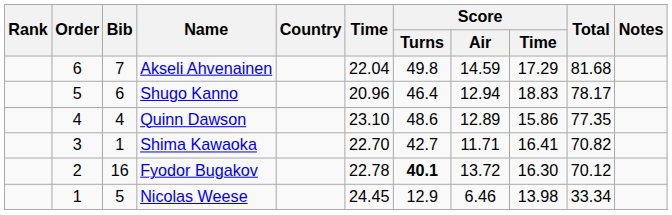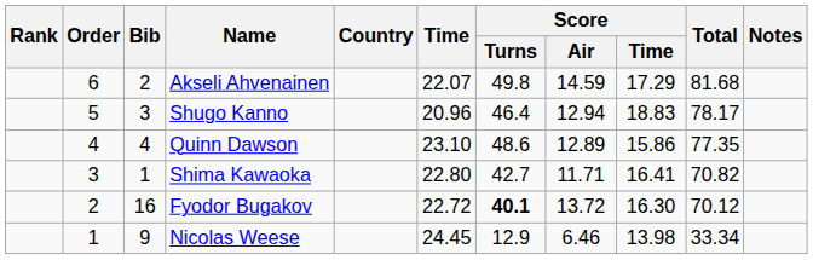 <table class="wikitable sortable" style="text-align:center">
 <tr>
 <th rowspan=2>Rank</th>
 <th rowspan=2>Order</th>
 <th rowspan=2>Bib</th>
 <th rowspan=2>Name</th>
 <th rowspan=2>Country</th>
 <th rowspan=2>Time</th>
 <th colspan=3>Score</th>
 <th rowspan=2>Total</th>
 <th rowspan=2>Notes</th>
 </tr>
 <tr>
 <th width=50>Turns</th>
 <th width=50>Air</th>
 <th width=50>Time</th>
 </tr>
 <tr>
 <td></td>
 <td>6</td>
-<td>7</td>
+<td>2</td>
 <td align=left><a href='#'>Akseli Ahvenainen</a></td>
 <td align=left></td>
-<td>22.04</td>
+<td>22.07</td>
 <td>49.8</td>
 <td>14.59</td>
 <td>17.29</td>
 <td>81.68</td>
 <td></td>
 </tr>
 <tr>
 <td></td>
 <td>5</td>
-<td>6</td>
+<td>3</td>
 <td align=left><a href='#'>Shugo Kanno</a></td>
 <td align=left></td>
 <td>20.96</td>
 <td>46.4</td>
 <td>12.94</td>
 <td>18.83</td>
 <td>78.17</td>
 <td></td>
 </tr>
 <tr>
 <td></td>
 <td>4</td>
 <td>4</td>
 <td align=left><a href='#'>Quinn Dawson</a></td>
 <td align=left></td>
 <td>23.10</td>
 <td>48.6</td>
 <td>12.89</td>
 <td>15.86</td>
 <td>77.35</td>
 <td></td>
 </tr>
 <tr>
 <td></td>
 <td>3</td>
 <td>1</td>
 <td align=left><a href='#'>Shima Kawaoka</a></td>
 <td align=left></td>
-<td>22.70</td>
+<td>22.80</td>
 <td>42.7</td>
 <td>11.71</td>
 <td>16.41</td>
 <td>70.82</td>
 <td></td>
 </tr>
 <tr>
 <td></td>
 <td>2</td>
 <td>16</td>
 <td align=left><a href='#'>Fyodor Bugakov</a></td>
 <td align=left></td>
-<td>22.78</td>
+<td>22.72</td>
 <td><strong>40.1</strong></td>
 <td>13.72</td>
 <td>16.30</td>
 <td>70.12</td>
 <td></td>
 </tr>
 <tr>
 <td></td>
 <td>1</td>
-<td>5</td>
+<td>9</td>
 <td align=left><a href='#'>Nicolas Weese</a></td>
 <td align=left></td>
 <td>24.45</td>
 <td>12.9</td>
 <td>6.46</td>
 <td>13.98</td>
 <td>33.34</td>
 <td></td>
 </tr>
 </table>
